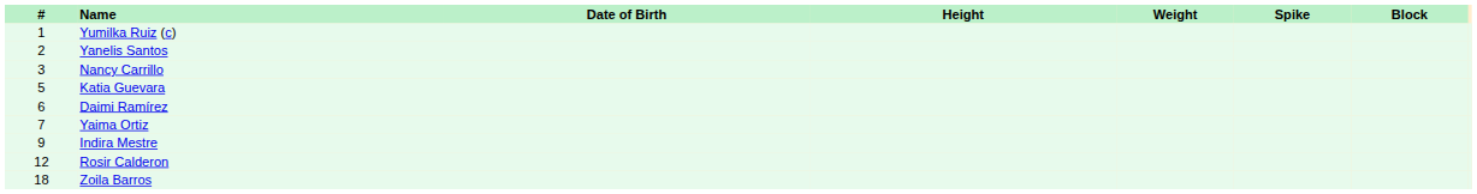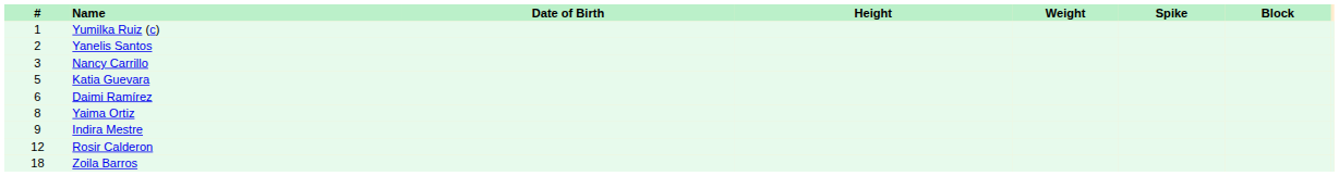 <table border=0 cellpadding=2 cellspacing=0  |- bgcolor=#FFECCE style="text-align:center; font-size:90%;" width=100%>
 <tr bgcolor=#BBF0C9>
 <th width=5%>#</th>
 <th width=25% align=left>Name</th>
 <th width=25%>Date of Birth</th>
 <th width=21%>Height</th>
 <th width=8%>Weight</th>
 <th width=8%>Spike</th>
 <th width=8%>Block</th>
 </tr>
 <tr bgcolor=#E7FAEC>
 <td>1</td>
 <td align=left><a href='#'>Yumilka Ruiz</a> (<a href='#'>c</a>)</td>
 <td></td>
 <td></td>
 <td></td>
 <td></td>
 <td></td>
 <td></td>
 </tr>
 <tr bgcolor=#E7FAEC>
 <td>2</td>
 <td align=left><a href='#'>Yanelis Santos</a></td>
 <td></td>
 <td></td>
 <td></td>
 <td></td>
 <td></td>
 <td></td>
 </tr>
 <tr bgcolor=#E7FAEC>
 <td>3</td>
 <td align=left><a href='#'>Nancy Carrillo</a></td>
 <td></td>
 <td></td>
 <td></td>
 <td></td>
 <td></td>
 <td></td>
 </tr>
 <tr bgcolor=#E7FAEC>
 <td>5</td>
 <td align=left><a href='#'>Katia Guevara</a></td>
 <td></td>
 <td></td>
 <td></td>
 <td></td>
 <td></td>
 <td></td>
 </tr>
 <tr bgcolor=#E7FAEC>
 <td>6</td>
 <td align=left><a href='#'>Daimi Ramírez</a></td>
 <td></td>
 <td></td>
 <td></td>
 <td></td>
 <td></td>
 <td></td>
 </tr>
 <tr bgcolor=#E7FAEC>
-<td>7</td>
+<td>8</td>
 <td align=left><a href='#'>Yaima Ortiz</a></td>
 <td></td>
 <td></td>
 <td></td>
 <td></td>
 <td></td>
 <td></td>
 </tr>
 <tr bgcolor=#E7FAEC>
 <td>9</td>
 <td align=left><a href='#'>Indira Mestre</a></td>
 <td></td>
 <td></td>
 <td></td>
 <td></td>
 <td></td>
 <td></td>
 </tr>
 <tr bgcolor=#E7FAEC>
 <td>12</td>
 <td align=left><a href='#'>Rosir Calderon</a></td>
 <td></td>
 <td></td>
 <td></td>
 <td></td>
 <td></td>
 <td></td>
 </tr>
 <tr bgcolor=#E7FAEC>
 <td>18</td>
 <td align=left><a href='#'>Zoila Barros</a></td>
 <td></td>
 <td></td>
 <td></td>
 <td></td>
 <td></td>
 <td></td>
 </tr>
 </table>
